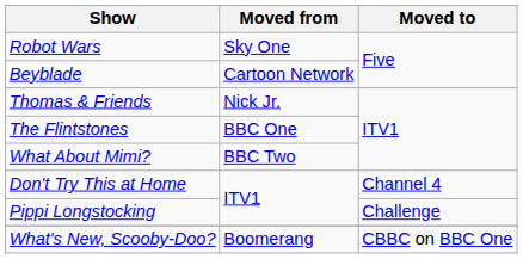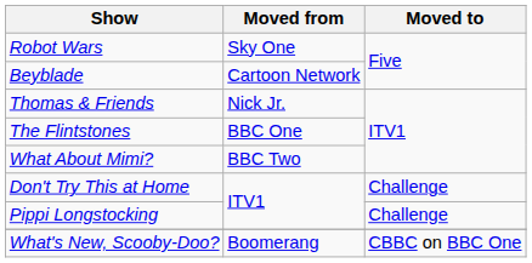 <table class="wikitable">
 <tr>
 <th>Show</th>
 <th>Moved from</th>
 <th>Moved to</th>
 </tr>
 <tr>
 <td><em><a href='#'>Robot Wars</a></em></td>
 <td><a href='#'>Sky One</a></td>
 <td rowspan=2><a href='#'>Five</a></td>
 </tr>
 <tr>
 <td><em><a href='#'>Beyblade</a></em></td>
 <td><a href='#'>Cartoon Network</a></td>
 </tr>
 <tr>
 <td><em><a href='#'>Thomas & Friends</a></em></td>
 <td><a href='#'>Nick Jr.</a></td>
 <td rowspan=3><a href='#'>ITV1</a></td>
 </tr>
 <tr>
 <td><em><a href='#'>The Flintstones</a></em></td>
 <td><a href='#'>BBC One</a></td>
 </tr>
 <tr>
 <td><em><a href='#'>What About Mimi?</a></em></td>
 <td><a href='#'>BBC Two</a></td>
 </tr>
 <tr>
 <td><em><a href='#'>Don't Try This at Home</a></em></td>
 <td Rowspan=2><a href='#'>ITV1</a></td>
-<td><a href='#'>Channel 4</a></td>
+<td><a href='#'>Challenge</a></td>
 </tr>
 <tr>
 <td><em><a href='#'>Pippi Longstocking</a></em></td>
 <td><a href='#'>Challenge</a></td>
 </tr>
 <tr>
 </tr>
 <tr>
 <td><em><a href='#'>What's New, Scooby-Doo?</a></em></td>
 <td><a href='#'>Boomerang</a></td>
 <td><a href='#'>CBBC</a> on <a href='#'>BBC One</a></td>
 </tr>
 </table>
